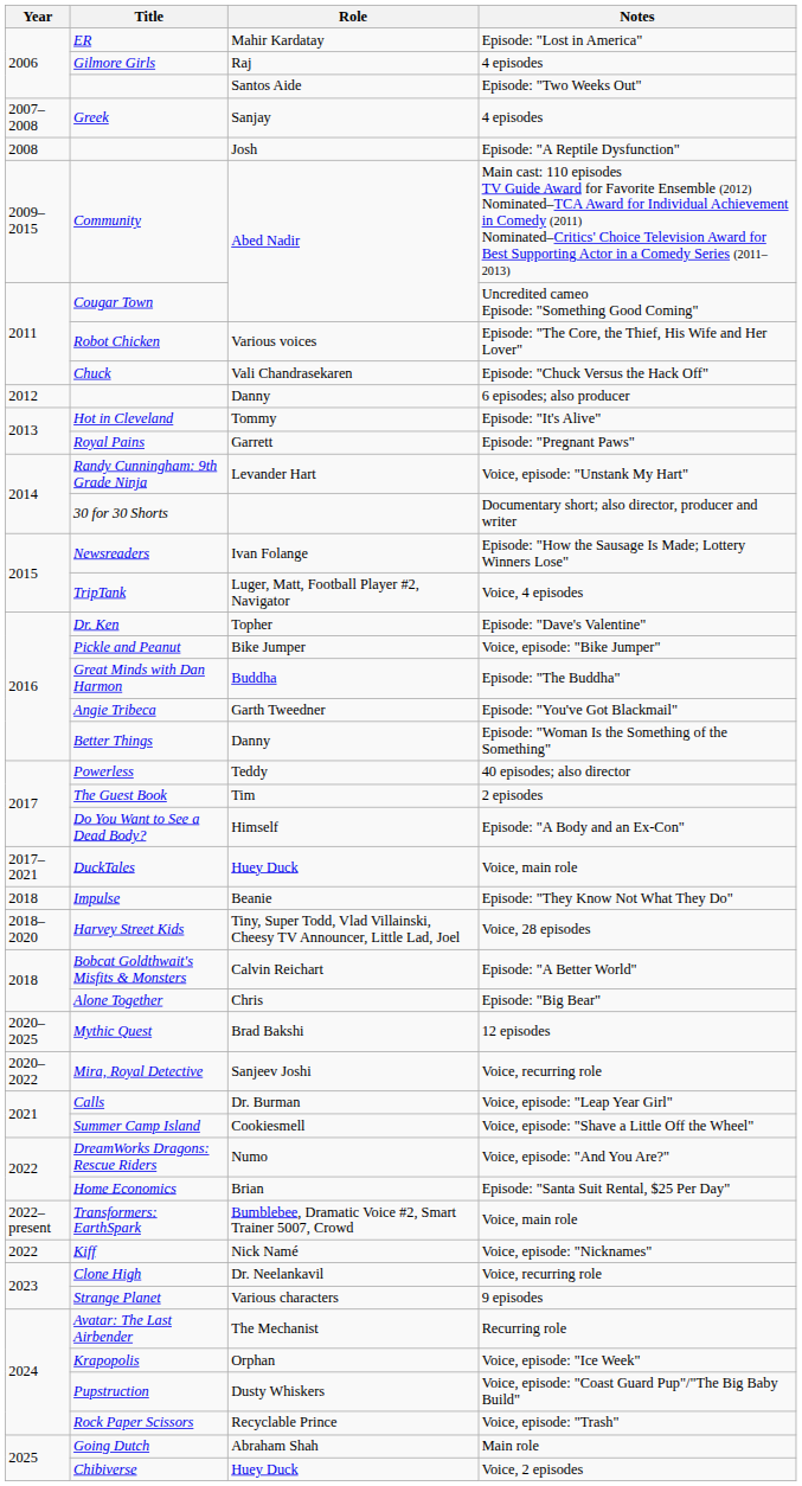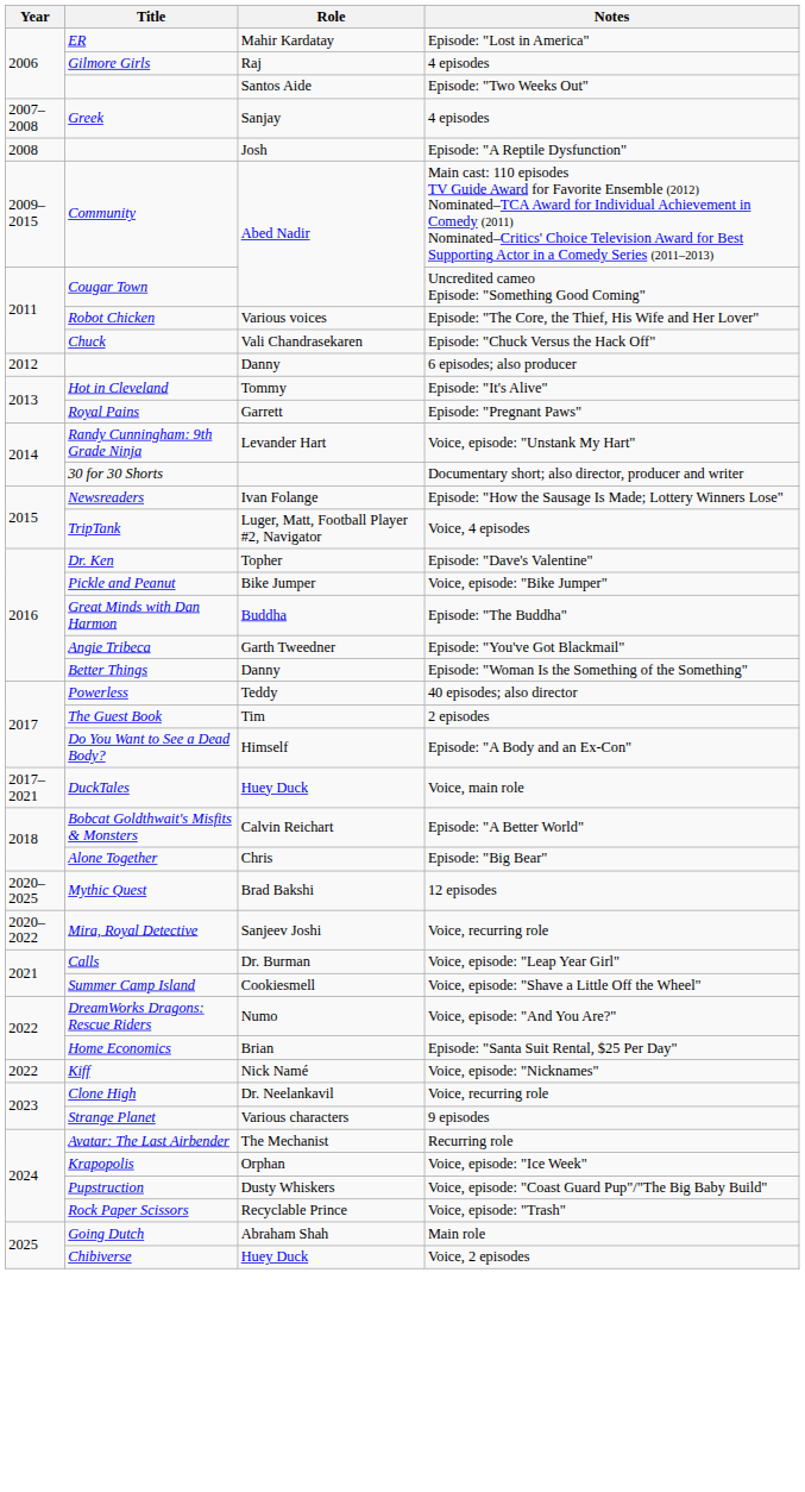 <table class="wikitable sortable">
 <tr>
 <th>Year</th>
 <th>Title</th>
 <th>Role</th>
 <th class="unsortable">Notes</th>
 </tr>
 <tr>
 <td rowspan="3">2006</td>
 <td><em><a href='#'>ER</a></em></td>
 <td>Mahir Kardatay</td>
 <td>Episode: "Lost in America"</td>
 </tr>
 <tr>
 <td><em><a href='#'>Gilmore Girls</a></em></td>
 <td>Raj</td>
 <td>4 episodes</td>
 </tr>
 <tr>
 <td><em></em></td>
 <td>Santos Aide</td>
 <td>Episode: "Two Weeks Out"</td>
 </tr>
 <tr>
 <td>2007–2008</td>
 <td><em><a href='#'>Greek</a></em></td>
 <td>Sanjay</td>
 <td>4 episodes</td>
 </tr>
 <tr>
 <td>2008</td>
 <td><em></em></td>
 <td>Josh</td>
 <td>Episode: "A Reptile Dysfunction"</td>
 </tr>
 <tr>
 <td>2009–2015</td>
 <td><em><a href='#'>Community</a></em></td>
 <td rowspan=2><a href='#'>Abed Nadir</a></td>
 <td>Main cast: 110 episodes<br><a href='#'>TV Guide Award</a> for Favorite Ensemble <small>(2012)</small><br>Nominated–<a href='#'>TCA Award for Individual Achievement in Comedy</a> <small>(2011)</small><br>Nominated–<a href='#'>Critics' Choice Television Award for Best Supporting Actor in a Comedy Series</a> <small>(2011–2013)</small></td>
 </tr>
 <tr>
 <td rowspan="3">2011</td>
 <td><em><a href='#'>Cougar Town</a></em></td>
 <td>Uncredited cameo<br>Episode: "Something Good Coming"</td>
 </tr>
 <tr>
 <td><em><a href='#'>Robot Chicken</a></em></td>
 <td>Various voices</td>
 <td>Episode: "The Core, the Thief, His Wife and Her Lover"</td>
 </tr>
 <tr>
 <td><em><a href='#'>Chuck</a></em></td>
 <td>Vali Chandrasekaren</td>
 <td>Episode: "Chuck Versus the Hack Off"</td>
 </tr>
 <tr>
 <td>2012</td>
 <td><em></em></td>
 <td>Danny</td>
 <td>6 episodes; also producer</td>
 </tr>
 <tr>
 <td rowspan="2">2013</td>
 <td><em><a href='#'>Hot in Cleveland</a></em></td>
 <td>Tommy</td>
 <td>Episode: "It's Alive"</td>
 </tr>
 <tr>
 <td><em><a href='#'>Royal Pains</a></em></td>
 <td>Garrett</td>
 <td>Episode: "Pregnant Paws"</td>
 </tr>
 <tr>
 <td rowspan="2">2014</td>
 <td><em><a href='#'>Randy Cunningham: 9th Grade Ninja</a></em></td>
 <td>Levander Hart</td>
 <td>Voice, episode: "Unstank My Hart"</td>
 </tr>
 <tr>
 <td><em>30 for 30 Shorts</em></td>
 <td></td>
 <td>Documentary short; also director, producer and writer</td>
 </tr>
 <tr>
 <td rowspan="2">2015</td>
 <td><em><a href='#'>Newsreaders</a></em></td>
 <td>Ivan Folange</td>
 <td>Episode: "How the Sausage Is Made; Lottery Winners Lose"</td>
 </tr>
 <tr>
 <td><em><a href='#'>TripTank</a></em></td>
 <td>Luger, Matt, Football Player #2, Navigator</td>
 <td>Voice, 4 episodes</td>
 </tr>
 <tr>
 <td rowspan="5">2016</td>
 <td><em><a href='#'>Dr. Ken</a></em></td>
 <td>Topher</td>
 <td>Episode: "Dave's Valentine"</td>
 </tr>
 <tr>
 <td><em><a href='#'>Pickle and Peanut</a></em></td>
 <td>Bike Jumper</td>
 <td>Voice, episode: "Bike Jumper"</td>
 </tr>
 <tr>
 <td><em><a href='#'>Great Minds with Dan Harmon</a></em></td>
 <td><a href='#'>Buddha</a></td>
 <td>Episode: "The Buddha"</td>
 </tr>
 <tr>
 <td><em><a href='#'>Angie Tribeca</a></em></td>
 <td>Garth Tweedner</td>
 <td>Episode: "You've Got Blackmail"</td>
 </tr>
 <tr>
 <td><em><a href='#'>Better Things</a></em></td>
 <td>Danny</td>
 <td>Episode: "Woman Is the Something of the Something"</td>
 </tr>
 <tr>
 <td rowspan="3">2017</td>
 <td><em><a href='#'>Powerless</a></em></td>
 <td>Teddy</td>
 <td>40 episodes; also director</td>
 </tr>
 <tr>
 <td><em><a href='#'>The Guest Book</a></em></td>
 <td>Tim</td>
 <td>2 episodes</td>
 </tr>
 <tr>
 <td><em><a href='#'>Do You Want to See a Dead Body?</a></em></td>
 <td>Himself</td>
 <td>Episode: "A Body and an Ex-Con"</td>
 </tr>
 <tr>
 <td>2017–2021</td>
 <td><em><a href='#'>DuckTales</a></em></td>
 <td><a href='#'>Huey Duck</a></td>
 <td>Voice, main role</td>
 </tr>
 <tr>
-<td>2018</td>
-<td><em><a href='#'>Impulse</a></em></td>
-<td>Beanie</td>
-<td>Episode: "They Know Not What They Do"</td>
-</tr>
-<tr>
-<td>2018–2020</td>
-<td><em><a href='#'>Harvey Street Kids</a></em></td>
-<td>Tiny, Super Todd, Vlad Villainski, Cheesy TV Announcer, Little Lad, Joel</td>
-<td>Voice, 28 episodes</td>
-</tr>
-<tr>
 <td rowspan="2">2018</td>
 <td><em><a href='#'>Bobcat Goldthwait's Misfits & Monsters</a></em></td>
 <td>Calvin Reichart</td>
 <td>Episode: "A Better World"</td>
 </tr>
 <tr>
 <td><em><a href='#'>Alone Together</a></em></td>
 <td>Chris</td>
 <td>Episode: "Big Bear"</td>
 </tr>
 <tr>
 <td>2020–2025</td>
 <td><em><a href='#'>Mythic Quest</a></em></td>
 <td>Brad Bakshi</td>
 <td>12 episodes</td>
 </tr>
 <tr>
 <td>2020–2022</td>
 <td><em><a href='#'>Mira, Royal Detective</a></em></td>
 <td>Sanjeev Joshi</td>
 <td>Voice, recurring role</td>
 </tr>
 <tr>
 <td rowspan="2">2021</td>
 <td><em><a href='#'>Calls</a></em></td>
 <td>Dr. Burman</td>
 <td>Voice, episode: "Leap Year Girl"</td>
 </tr>
 <tr>
 <td><em><a href='#'>Summer Camp Island</a></em></td>
 <td>Cookiesmell</td>
 <td>Voice, episode: "Shave a Little Off the Wheel"</td>
 </tr>
 <tr>
 <td rowspan="2">2022</td>
 <td><em><a href='#'>DreamWorks Dragons: Rescue Riders</a></em></td>
 <td>Numo</td>
 <td>Voice, episode: "And You Are?"</td>
 </tr>
 <tr>
 <td><em><a href='#'>Home Economics</a></em></td>
 <td>Brian</td>
 <td>Episode: "Santa Suit Rental, $25 Per Day"</td>
-</tr>
-<tr>
-<td>2022–present</td>
-<td><em><a href='#'>Transformers: EarthSpark</a></em></td>
-<td><a href='#'>Bumblebee</a>, Dramatic Voice #2, Smart Trainer 5007, Crowd</td>
-<td>Voice, main role</td>
 </tr>
 <tr>
 <td>2022</td>
 <td><em><a href='#'>Kiff</a></em></td>
 <td>Nick Namé</td>
 <td>Voice, episode: "Nicknames"</td>
 </tr>
 <tr>
 <td rowspan="2">2023</td>
 <td><em><a href='#'>Clone High</a></em></td>
 <td>Dr. Neelankavil</td>
 <td>Voice, recurring role</td>
 </tr>
 <tr>
 <td><em><a href='#'>Strange Planet</a></em></td>
 <td>Various characters</td>
 <td>9 episodes</td>
 </tr>
 <tr>
 <td rowspan="4">2024</td>
 <td><em><a href='#'>Avatar: The Last Airbender</a></em></td>
 <td>The Mechanist</td>
 <td>Recurring role</td>
 </tr>
 <tr>
 <td><em><a href='#'>Krapopolis</a></em></td>
 <td>Orphan</td>
 <td>Voice, episode: "Ice Week"</td>
 </tr>
 <tr>
 <td><em><a href='#'>Pupstruction</a></em></td>
 <td>Dusty Whiskers</td>
 <td>Voice, episode: "Coast Guard Pup"/"The Big Baby Build"</td>
 </tr>
 <tr>
 <td><a href='#'><em>Rock Paper Scissors</em></a></td>
 <td>Recyclable Prince</td>
 <td>Voice, episode: "Trash"</td>
 </tr>
 <tr>
 <td rowspan="2">2025</td>
 <td><em><a href='#'>Going Dutch</a></em></td>
 <td>Abraham Shah</td>
 <td>Main role</td>
 </tr>
 <tr>
 <td><em><a href='#'>Chibiverse</a></em></td>
 <td><a href='#'>Huey Duck</a></td>
 <td>Voice, 2 episodes</td>
 </tr>
 </table>
